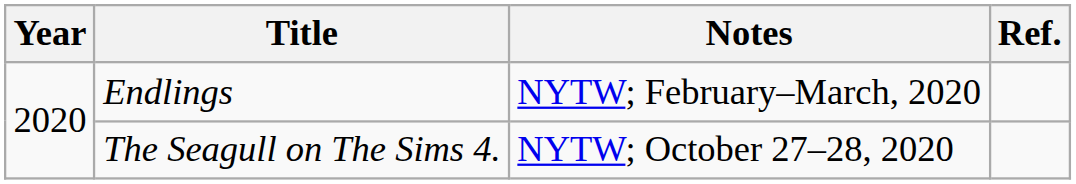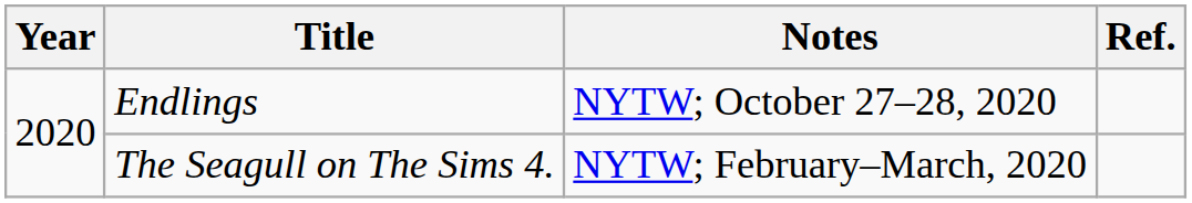 <table class="wikitable">
 <tr>
 <th>Year</th>
 <th>Title</th>
 <th>Notes</th>
 <th>Ref.</th>
 </tr>
 <tr>
 <td rowspan=2>2020</td>
 <td><em>Endlings</em></td>
-<td><a href='#'>NYTW</a>; February–March, 2020</td>
+<td><a href='#'>NYTW</a>; October 27–28, 2020</td>
 <td></td>
 </tr>
 <tr>
 <td><em>The Seagull on The Sims 4.</em></td>
-<td><a href='#'>NYTW</a>; October 27–28, 2020</td>
+<td><a href='#'>NYTW</a>; February–March, 2020</td>
 <td></td>
 </tr>
 </table>
